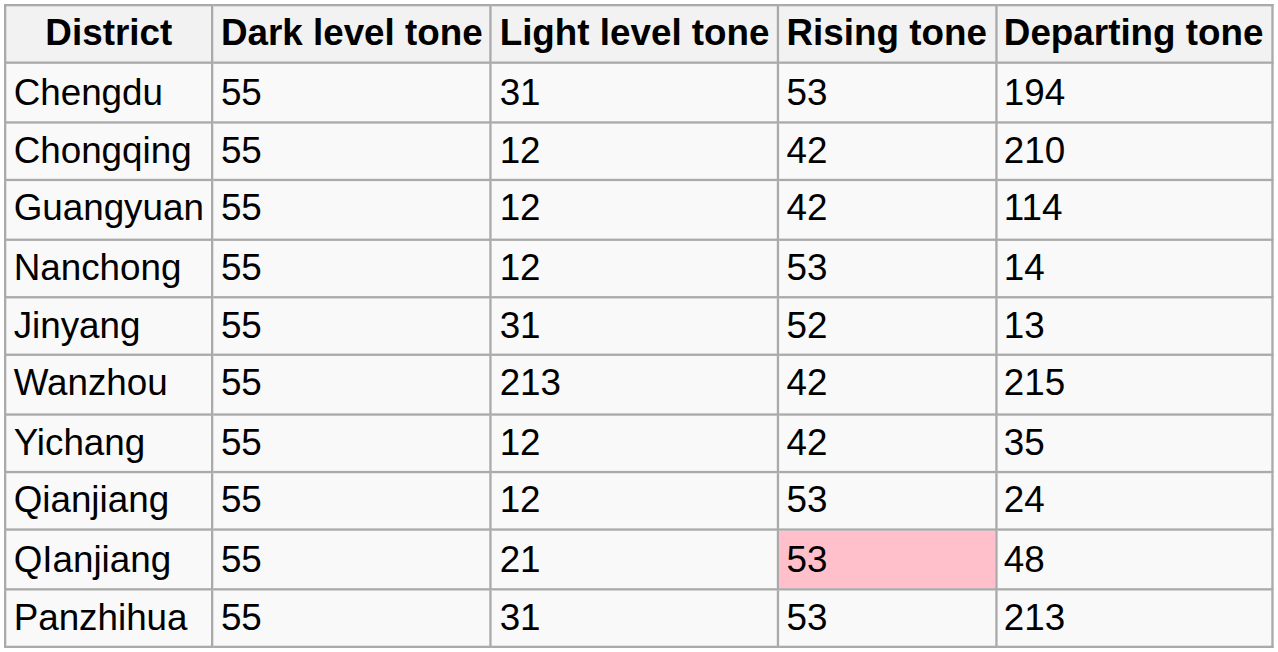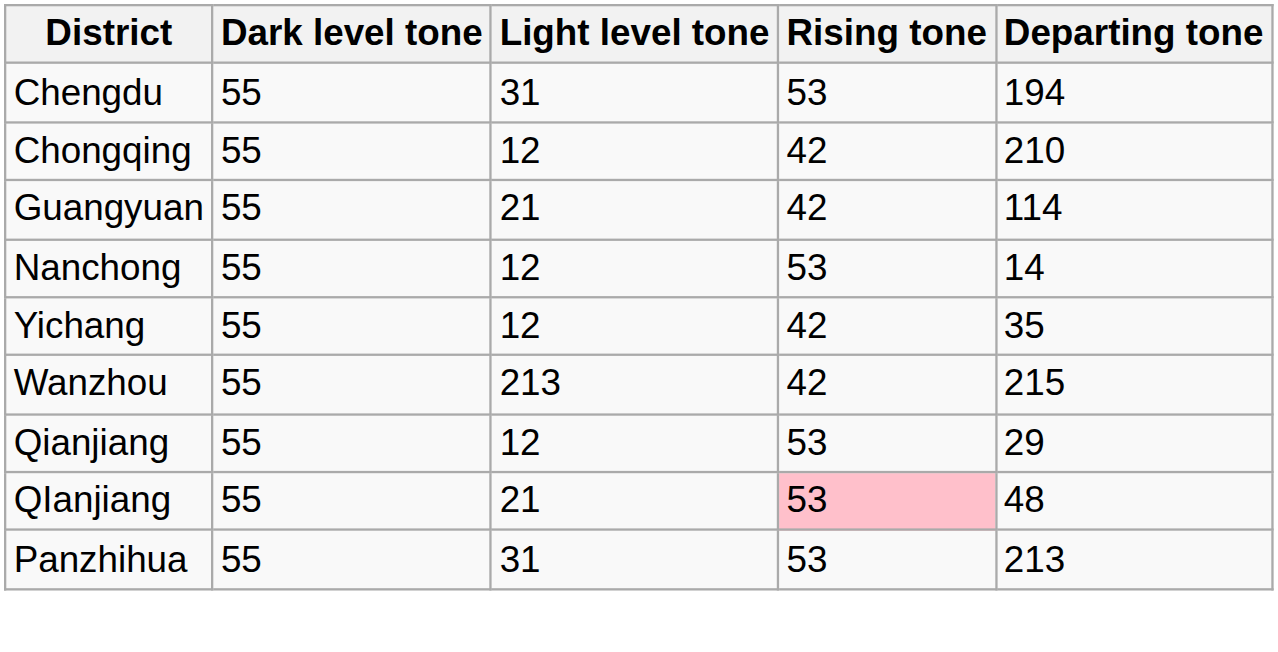 <table class="wikitable">
 <tr>
 <th>District</th>
 <th>Dark level tone</th>
 <th>Light level tone</th>
 <th>Rising tone</th>
 <th>Departing tone</th>
 </tr>
 <tr>
 <td>Chengdu</td>
 <td>55</td>
 <td>31</td>
 <td>53</td>
 <td>194</td>
 </tr>
 <tr>
 <td>Chongqing</td>
 <td>55</td>
 <td>12</td>
 <td>42</td>
 <td>210</td>
 </tr>
 <tr>
 <td>Guangyuan</td>
 <td>55</td>
-<td>12</td>
+<td>21</td>
 <td>42</td>
 <td>114</td>
 </tr>
 <tr>
 <td>Nanchong</td>
 <td>55</td>
 <td>12</td>
 <td>53</td>
 <td>14</td>
 </tr>
 <tr>
-<td>Jinyang</td>
+<td>Yichang</td>
 <td>55</td>
-<td>31</td>
-<td>52</td>
-<td>13</td>
+<td>12</td>
+<td>42</td>
+<td>35</td>
 </tr>
 <tr>
 <td>Wanzhou</td>
 <td>55</td>
 <td>213</td>
 <td>42</td>
 <td>215</td>
 </tr>
 <tr>
-<td>Yichang</td>
-<td>55</td>
-<td>12</td>
-<td>42</td>
-<td>35</td>
-</tr>
-<tr>
 <td>Qianjiang</td>
 <td>55</td>
 <td>12</td>
 <td>53</td>
-<td>24</td>
+<td>29</td>
 </tr>
 <tr>
 <td>QIanjiang</td>
 <td>55</td>
 <td>21</td>
 <td style="background: pink;">53</td>
 <td>48</td>
 </tr>
 <tr>
 <td>Panzhihua</td>
 <td>55</td>
 <td>31</td>
 <td>53</td>
 <td>213</td>
 </tr>
 </table>
